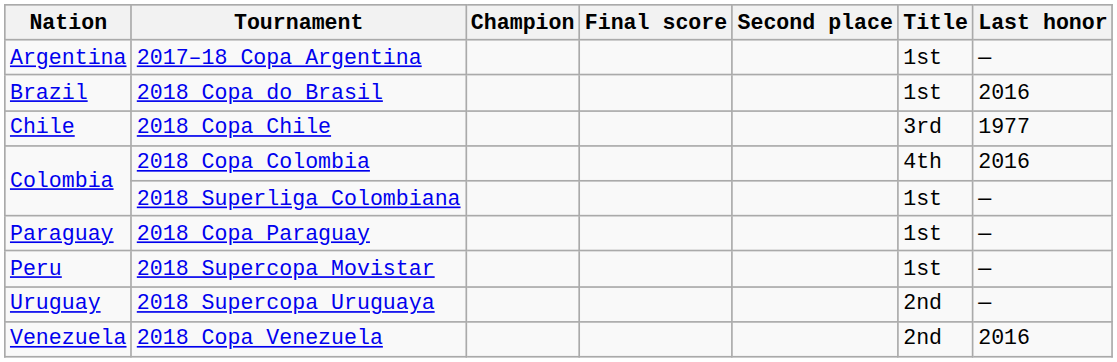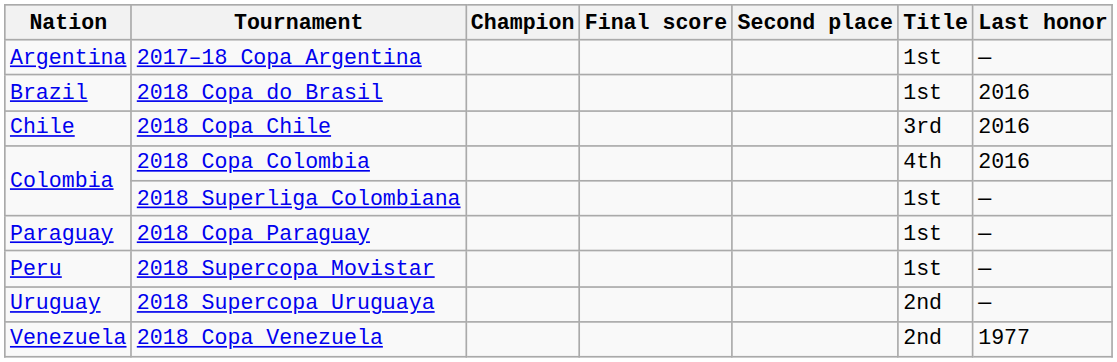 <table class="wikitable sortable">
 <tr>
 <th>Nation</th>
 <th>Tournament</th>
 <th>Champion</th>
 <th>Final score</th>
 <th>Second place</th>
 <th data-sort-type="number">Title</th>
 <th>Last honor</th>
 </tr>
 <tr>
 <td> <a href='#'>Argentina</a></td>
 <td><a href='#'>2017–18 Copa Argentina</a></td>
 <td></td>
 <td></td>
 <td></td>
 <td>1st</td>
 <td>—</td>
 </tr>
 <tr>
 <td> <a href='#'>Brazil</a></td>
 <td><a href='#'>2018 Copa do Brasil</a></td>
 <td></td>
 <td></td>
 <td></td>
 <td>1st</td>
 <td>2016</td>
 </tr>
 <tr>
 <td> <a href='#'>Chile</a></td>
 <td><a href='#'>2018 Copa Chile</a></td>
 <td></td>
 <td></td>
 <td></td>
 <td>3rd</td>
-<td>1977</td>
+<td>2016</td>
 </tr>
 <tr>
 <td rowspan="2"> <a href='#'>Colombia</a></td>
 <td><a href='#'>2018 Copa Colombia</a></td>
 <td></td>
 <td></td>
 <td></td>
 <td>4th</td>
 <td>2016</td>
 </tr>
 <tr>
 <td><a href='#'>2018 Superliga Colombiana</a></td>
 <td></td>
 <td></td>
 <td></td>
 <td>1st</td>
 <td>—</td>
 </tr>
 <tr>
 <td> <a href='#'>Paraguay</a></td>
 <td><a href='#'>2018 Copa Paraguay</a></td>
 <td></td>
 <td></td>
 <td></td>
 <td>1st</td>
 <td>—</td>
 </tr>
 <tr>
 <td> <a href='#'>Peru</a></td>
 <td><a href='#'>2018 Supercopa Movistar</a></td>
 <td></td>
 <td></td>
 <td></td>
 <td>1st</td>
 <td>—</td>
 </tr>
 <tr>
 <td> <a href='#'>Uruguay</a></td>
 <td><a href='#'>2018 Supercopa Uruguaya</a></td>
 <td></td>
 <td></td>
 <td></td>
 <td>2nd</td>
 <td>—</td>
 </tr>
 <tr>
 <td> <a href='#'>Venezuela</a></td>
 <td><a href='#'>2018 Copa Venezuela</a></td>
 <td></td>
 <td></td>
 <td></td>
 <td>2nd</td>
-<td>2016</td>
+<td>1977</td>
 </tr>
 </table>
